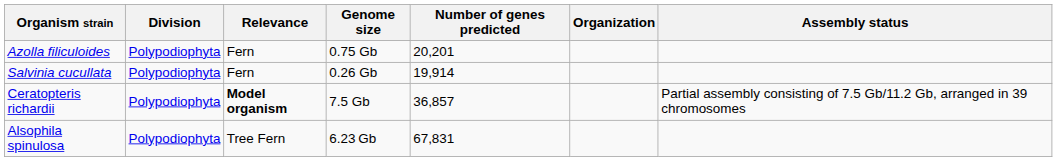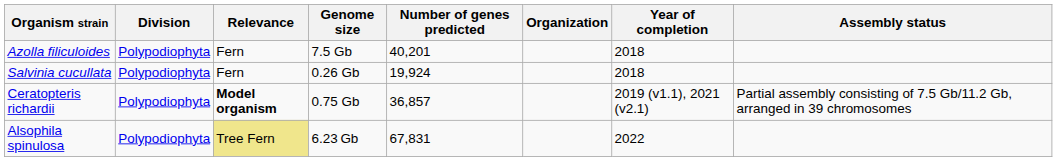 <table class="wikitable sortable" style="border:1px solid #aaa;">
 <tr>
 <th>Organism <small>strain</small></th>
 <th>Division</th>
 <th>Relevance</th>
 <th>Genome size</th>
 <th>Number of genes predicted</th>
 <th>Organization</th>
+<th>Year of completion</th>
 <th>Assembly status</th>
 </tr>
 <tr>
 <td><em><a href='#'>Azolla filiculoides</a></em></td>
 <td><a href='#'>Polypodiophyta</a></td>
 <td>Fern</td>
-<td>0.75 Gb</td>
-<td>20,201</td>
+<td>7.5 Gb</td>
+<td>40,201</td>
 <td></td>
+<td>2018</td>
 <td></td>
 </tr>
 <tr>
 <td><em><a href='#'>Salvinia cucullata</a></em></td>
 <td><a href='#'>Polypodiophyta</a></td>
 <td>Fern</td>
 <td>0.26 Gb</td>
-<td>19,914</td>
+<td>19,924</td>
 <td></td>
+<td>2018</td>
 <td></td>
 </tr>
 <tr>
 <td><a href='#'>Ceratopteris richardii</a></td>
 <td><a href='#'>Polypodiophyta</a></td>
 <td><strong>Model organism</strong></td>
-<td>7.5 Gb</td>
+<td>0.75 Gb</td>
 <td>36,857</td>
 <td></td>
+<td>2019 (v1.1), 2021 (v2.1)</td>
 <td>Partial assembly consisting of 7.5 Gb/11.2 Gb, arranged in 39 chromosomes</td>
 </tr>
 <tr>
 <td><a href='#'>Alsophila spinulosa</a></td>
 <td><a href='#'>Polypodiophyta</a></td>
-<td>Tree Fern</td>
+<td style="background: khaki;">Tree Fern</td>
 <td>6.23 Gb</td>
 <td>67,831</td>
 <td></td>
+<td>2022</td>
 <td></td>
 </tr>
 </table>
